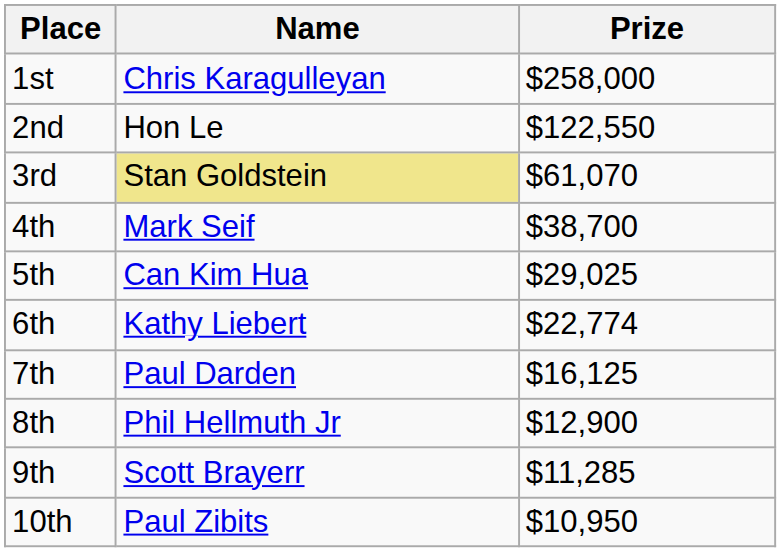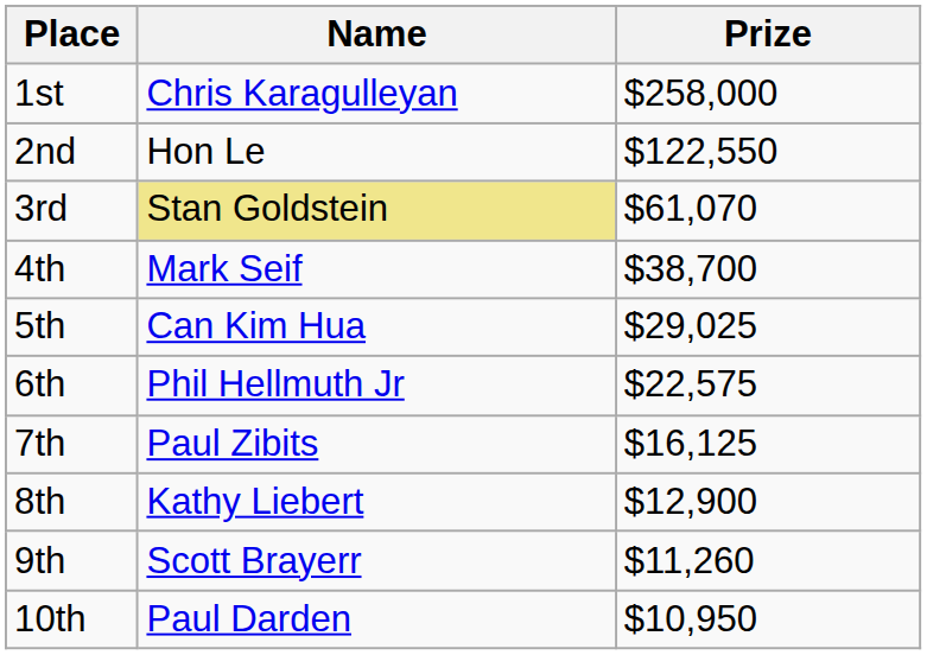 <table class="wikitable">
 <tr>
 <th width="50">Place</th>
 <th width="200">Name</th>
 <th width="125">Prize</th>
 </tr>
 <tr>
 <td>1st</td>
 <td><a href='#'>Chris Karagulleyan</a></td>
 <td>$258,000</td>
 </tr>
 <tr>
 <td>2nd</td>
 <td>Hon Le</td>
 <td>$122,550</td>
 </tr>
 <tr>
 <td>3rd</td>
 <td style="background: khaki;">Stan Goldstein</td>
 <td>$61,070</td>
 </tr>
 <tr>
 <td>4th</td>
 <td><a href='#'>Mark Seif</a></td>
 <td>$38,700</td>
 </tr>
 <tr>
 <td>5th</td>
 <td><a href='#'>Can Kim Hua</a></td>
 <td>$29,025</td>
 </tr>
 <tr>
 <td>6th</td>
-<td><a href='#'>Kathy Liebert</a></td>
-<td>$22,774</td>
+<td><a href='#'>Phil Hellmuth Jr</a></td>
+<td>$22,575</td>
 </tr>
 <tr>
 <td>7th</td>
-<td><a href='#'>Paul Darden</a></td>
+<td><a href='#'>Paul Zibits</a></td>
 <td>$16,125</td>
 </tr>
 <tr>
 <td>8th</td>
-<td><a href='#'>Phil Hellmuth Jr</a></td>
+<td><a href='#'>Kathy Liebert</a></td>
 <td>$12,900</td>
 </tr>
 <tr>
 <td>9th</td>
 <td><a href='#'>Scott Brayerr</a></td>
-<td>$11,285</td>
+<td>$11,260</td>
 </tr>
 <tr>
 <td>10th</td>
-<td><a href='#'>Paul Zibits</a></td>
+<td><a href='#'>Paul Darden</a></td>
 <td>$10,950</td>
 </tr>
 </table>
